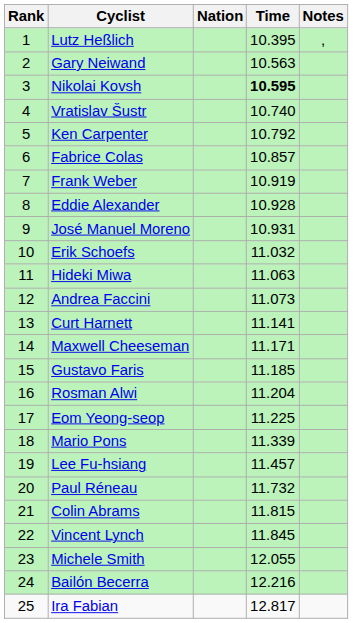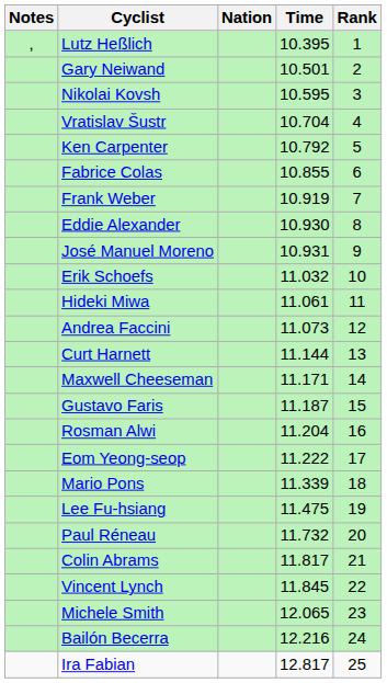 <table class="wikitable sortable" style="text-align:center">
 <tr>
-<th>Rank</th>
+<th>Notes</th>
 <th>Cyclist</th>
 <th>Nation</th>
 <th>Time</th>
-<th>Notes</th>
+<th>Rank</th>
 </tr>
 <tr bgcolor=bbf3bb>
-<td>1</td>
+<td>, </td>
 <td align=left><a href='#'>Lutz Heßlich</a></td>
 <td align=left></td>
 <td>10.395</td>
-<td>, </td>
+<td>1</td>
 </tr>
 <tr bgcolor=bbf3bb>
-<td>2</td>
+<td></td>
 <td align=left><a href='#'>Gary Neiwand</a></td>
 <td align=left></td>
-<td>10.563</td>
-<td></td>
+<td>10.501</td>
+<td>2</td>
 </tr>
 <tr bgcolor=bbf3bb>
-<td>3</td>
+<td></td>
 <td align=left><a href='#'>Nikolai Kovsh</a></td>
 <td align=left></td>
-<td><strong>10.595</strong></td>
-<td></td>
+<td>10.595</td>
+<td>3</td>
 </tr>
 <tr bgcolor=bbf3bb>
-<td>4</td>
+<td></td>
 <td align=left><a href='#'>Vratislav Šustr</a></td>
 <td align=left></td>
-<td>10.740</td>
-<td></td>
+<td>10.704</td>
+<td>4</td>
 </tr>
 <tr bgcolor=bbf3bb>
-<td>5</td>
+<td></td>
 <td align=left><a href='#'>Ken Carpenter</a></td>
 <td align=left></td>
 <td>10.792</td>
-<td></td>
+<td>5</td>
 </tr>
 <tr bgcolor=bbf3bb>
-<td>6</td>
+<td></td>
 <td align=left><a href='#'>Fabrice Colas</a></td>
 <td align=left></td>
-<td>10.857</td>
-<td></td>
+<td>10.855</td>
+<td>6</td>
 </tr>
 <tr bgcolor=bbf3bb>
-<td>7</td>
+<td></td>
 <td align=left><a href='#'>Frank Weber</a></td>
 <td align=left></td>
 <td>10.919</td>
-<td></td>
+<td>7</td>
 </tr>
 <tr bgcolor=bbf3bb>
-<td>8</td>
+<td></td>
 <td align=left><a href='#'>Eddie Alexander</a></td>
 <td align=left></td>
-<td>10.928</td>
-<td></td>
+<td>10.930</td>
+<td>8</td>
 </tr>
 <tr bgcolor=bbf3bb>
-<td>9</td>
+<td></td>
 <td align=left><a href='#'>José Manuel Moreno</a></td>
 <td align=left></td>
 <td>10.931</td>
-<td></td>
+<td>9</td>
 </tr>
 <tr bgcolor=bbf3bb>
-<td>10</td>
+<td></td>
 <td align=left><a href='#'>Erik Schoefs</a></td>
 <td align=left></td>
 <td>11.032</td>
-<td></td>
+<td>10</td>
 </tr>
 <tr bgcolor=bbf3bb>
-<td>11</td>
+<td></td>
 <td align=left><a href='#'>Hideki Miwa</a></td>
 <td align=left></td>
-<td>11.063</td>
-<td></td>
+<td>11.061</td>
+<td>11</td>
 </tr>
 <tr bgcolor=bbf3bb>
-<td>12</td>
+<td></td>
 <td align=left><a href='#'>Andrea Faccini</a></td>
 <td align=left></td>
 <td>11.073</td>
-<td></td>
+<td>12</td>
 </tr>
 <tr bgcolor=bbf3bb>
-<td>13</td>
+<td></td>
 <td align=left><a href='#'>Curt Harnett</a></td>
 <td align=left></td>
-<td>11.141</td>
-<td></td>
+<td>11.144</td>
+<td>13</td>
 </tr>
 <tr bgcolor=bbf3bb>
-<td>14</td>
+<td></td>
 <td align=left><a href='#'>Maxwell Cheeseman</a></td>
 <td align=left></td>
 <td>11.171</td>
-<td></td>
+<td>14</td>
 </tr>
 <tr bgcolor=bbf3bb>
-<td>15</td>
+<td></td>
 <td align=left><a href='#'>Gustavo Faris</a></td>
 <td align=left></td>
-<td>11.185</td>
-<td></td>
+<td>11.187</td>
+<td>15</td>
 </tr>
 <tr bgcolor=bbf3bb>
-<td>16</td>
+<td></td>
 <td align=left><a href='#'>Rosman Alwi</a></td>
 <td align=left></td>
 <td>11.204</td>
-<td></td>
+<td>16</td>
 </tr>
 <tr bgcolor=bbf3bb>
-<td>17</td>
+<td></td>
 <td align=left><a href='#'>Eom Yeong-seop</a></td>
 <td align=left></td>
-<td>11.225</td>
-<td></td>
+<td>11.222</td>
+<td>17</td>
 </tr>
 <tr bgcolor=bbf3bb>
-<td>18</td>
+<td></td>
 <td align=left><a href='#'>Mario Pons</a></td>
 <td align=left></td>
 <td>11.339</td>
-<td></td>
+<td>18</td>
 </tr>
 <tr bgcolor=bbf3bb>
-<td>19</td>
+<td></td>
 <td align=left><a href='#'>Lee Fu-hsiang</a></td>
 <td align=left></td>
-<td>11.457</td>
-<td></td>
+<td>11.475</td>
+<td>19</td>
 </tr>
 <tr bgcolor=bbf3bb>
-<td>20</td>
+<td></td>
 <td align=left><a href='#'>Paul Réneau</a></td>
 <td align=left></td>
 <td>11.732</td>
-<td></td>
+<td>20</td>
 </tr>
 <tr bgcolor=bbf3bb>
-<td>21</td>
+<td></td>
 <td align=left><a href='#'>Colin Abrams</a></td>
 <td align=left></td>
-<td>11.815</td>
-<td></td>
+<td>11.817</td>
+<td>21</td>
 </tr>
 <tr bgcolor=bbf3bb>
-<td>22</td>
+<td></td>
 <td align=left><a href='#'>Vincent Lynch</a></td>
 <td align=left></td>
 <td>11.845</td>
-<td></td>
+<td>22</td>
 </tr>
 <tr bgcolor=bbf3bb>
-<td>23</td>
+<td></td>
 <td align=left><a href='#'>Michele Smith</a></td>
 <td align=left></td>
-<td>12.055</td>
-<td></td>
+<td>12.065</td>
+<td>23</td>
 </tr>
 <tr bgcolor=bbf3bb>
-<td>24</td>
+<td></td>
 <td align=left><a href='#'>Bailón Becerra</a></td>
 <td align=left></td>
 <td>12.216</td>
-<td></td>
+<td>24</td>
 </tr>
 <tr>
-<td>25</td>
+<td></td>
 <td align=left><a href='#'>Ira Fabian</a></td>
 <td align=left></td>
 <td>12.817</td>
-<td></td>
+<td>25</td>
 </tr>
 </table>
